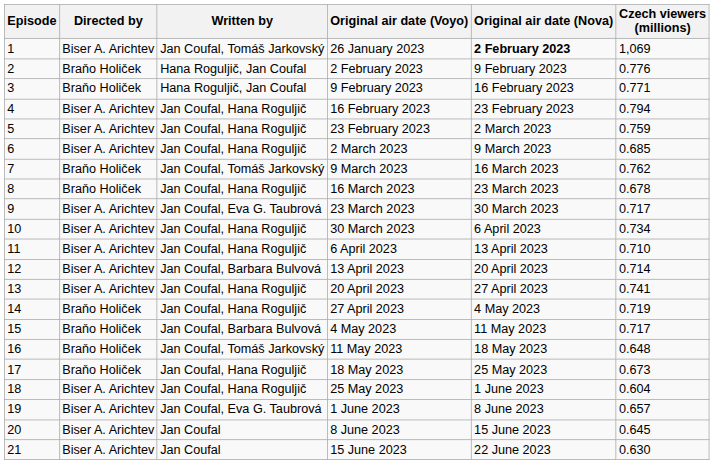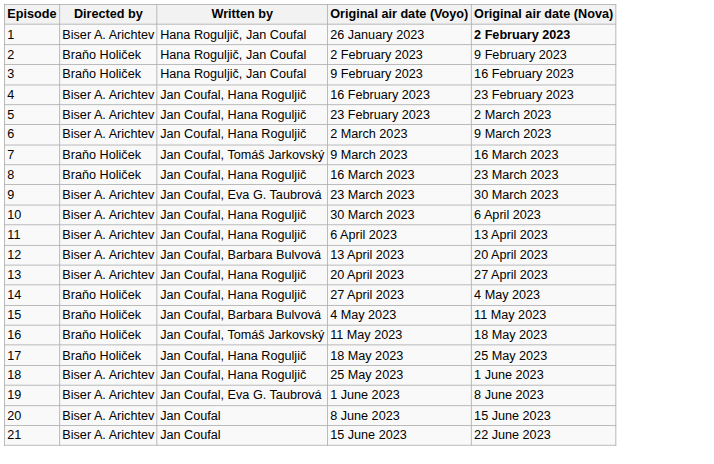 <table class="wikitable">
 <tr>
 <th>Episode</th>
 <th>Directed by</th>
 <th>Written by</th>
 <th>Original air date (Voyo)</th>
 <th>Original air date (Nova)</th>
-<th>Czech viewers<br>(millions)</th>
 </tr>
 <tr>
 <td>1</td>
 <td>Biser A. Arichtev</td>
-<td>Jan Coufal, Tomáš Jarkovský</td>
+<td>Hana Roguljič, Jan Coufal</td>
 <td>26 January 2023</td>
 <td><strong>2 February 2023</strong></td>
-<td>1,069</td>
 </tr>
 <tr>
 <td>2</td>
 <td>Braňo Holiček</td>
 <td>Hana Roguljič, Jan Coufal</td>
 <td>2 February 2023</td>
 <td>9 February 2023</td>
-<td>0.776</td>
 </tr>
 <tr>
 <td>3</td>
 <td>Braňo Holiček</td>
 <td>Hana Roguljič, Jan Coufal</td>
 <td>9 February 2023</td>
 <td>16 February 2023</td>
-<td>0.771</td>
 </tr>
 <tr>
 <td>4</td>
 <td>Biser A. Arichtev</td>
 <td>Jan Coufal, Hana Roguljič</td>
 <td>16 February 2023</td>
 <td>23 February 2023</td>
-<td>0.794</td>
 </tr>
 <tr>
 <td>5</td>
 <td>Biser A. Arichtev</td>
 <td>Jan Coufal, Hana Roguljič</td>
 <td>23 February 2023</td>
 <td>2 March 2023</td>
-<td>0.759</td>
 </tr>
 <tr>
 <td>6</td>
 <td>Biser A. Arichtev</td>
 <td>Jan Coufal, Hana Roguljič</td>
 <td>2 March 2023</td>
 <td>9 March 2023</td>
-<td>0.685</td>
 </tr>
 <tr>
 <td>7</td>
 <td>Braňo Holiček</td>
 <td>Jan Coufal, Tomáš Jarkovský</td>
 <td>9 March 2023</td>
 <td>16 March 2023</td>
-<td>0.762</td>
 </tr>
 <tr>
 <td>8</td>
 <td>Braňo Holiček</td>
 <td>Jan Coufal, Hana Roguljič</td>
 <td>16 March 2023</td>
 <td>23 March 2023</td>
-<td>0.678</td>
 </tr>
 <tr>
 <td>9</td>
 <td>Biser A. Arichtev</td>
 <td>Jan Coufal, Eva G. Taubrová</td>
 <td>23 March 2023</td>
 <td>30 March 2023</td>
-<td>0.717</td>
 </tr>
 <tr>
 <td>10</td>
 <td>Biser A. Arichtev</td>
 <td>Jan Coufal, Hana Roguljič</td>
 <td>30 March 2023</td>
 <td>6 April 2023</td>
-<td>0.734</td>
 </tr>
 <tr>
 <td>11</td>
 <td>Biser A. Arichtev</td>
 <td>Jan Coufal, Hana Roguljič</td>
 <td>6 April 2023</td>
 <td>13 April 2023</td>
-<td>0.710</td>
 </tr>
 <tr>
 <td>12</td>
 <td>Biser A. Arichtev</td>
 <td>Jan Coufal, Barbara Bulvová</td>
 <td>13 April 2023</td>
 <td>20 April 2023</td>
-<td>0.714</td>
 </tr>
 <tr>
 <td>13</td>
 <td>Biser A. Arichtev</td>
 <td>Jan Coufal, Hana Roguljič</td>
 <td>20 April 2023</td>
 <td>27 April 2023</td>
-<td>0.741</td>
 </tr>
 <tr>
 <td>14</td>
 <td>Braňo Holiček</td>
 <td>Jan Coufal, Hana Roguljič</td>
 <td>27 April 2023</td>
 <td>4 May 2023</td>
-<td>0.719</td>
 </tr>
 <tr>
 <td>15</td>
 <td>Braňo Holiček</td>
 <td>Jan Coufal, Barbara Bulvová</td>
 <td>4 May 2023</td>
 <td>11 May 2023</td>
-<td>0.717</td>
 </tr>
 <tr>
 <td>16</td>
 <td>Braňo Holiček</td>
 <td>Jan Coufal, Tomáš Jarkovský</td>
 <td>11 May 2023</td>
 <td>18 May 2023</td>
-<td>0.648</td>
 </tr>
 <tr>
 <td>17</td>
 <td>Braňo Holiček</td>
 <td>Jan Coufal, Hana Roguljič</td>
 <td>18 May 2023</td>
 <td>25 May 2023</td>
-<td>0.673</td>
 </tr>
 <tr>
 <td>18</td>
 <td>Biser A. Arichtev</td>
 <td>Jan Coufal, Hana Roguljič</td>
 <td>25 May 2023</td>
 <td>1 June 2023</td>
-<td>0.604</td>
 </tr>
 <tr>
 <td>19</td>
 <td>Biser A. Arichtev</td>
 <td>Jan Coufal, Eva G. Taubrová</td>
 <td>1 June 2023</td>
 <td>8 June 2023</td>
-<td>0.657</td>
 </tr>
 <tr>
 <td>20</td>
 <td>Biser A. Arichtev</td>
 <td>Jan Coufal</td>
 <td>8 June 2023</td>
 <td>15 June 2023</td>
-<td>0.645</td>
 </tr>
 <tr>
 <td>21</td>
 <td>Biser A. Arichtev</td>
 <td>Jan Coufal</td>
 <td>15 June 2023</td>
 <td>22 June 2023</td>
-<td>0.630</td>
 </tr>
 </table>
